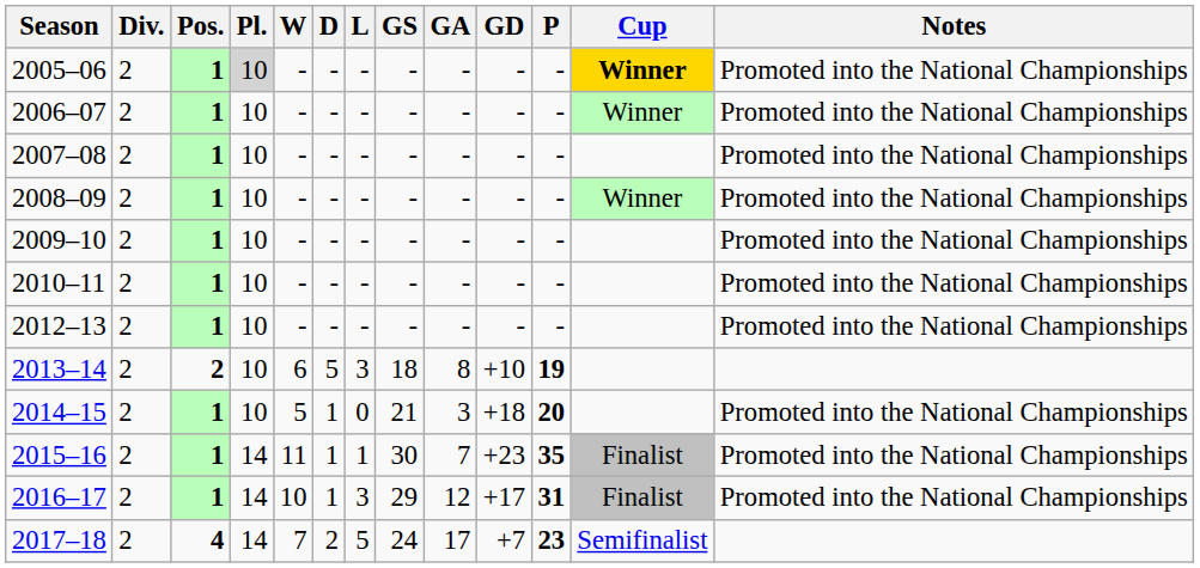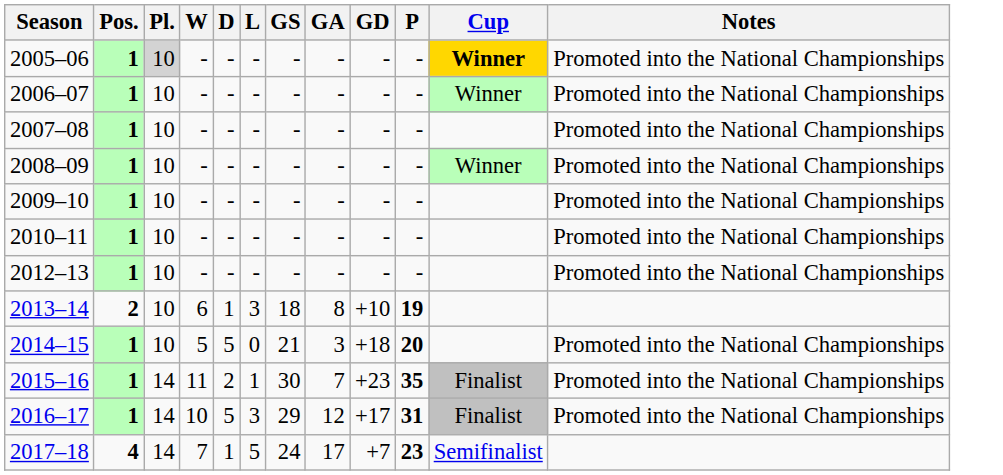 <table class="wikitable">
 <tr style="background:#efefef;">
 <th>Season</th>
-<th>Div.</th>
 <th>Pos.</th>
 <th>Pl.</th>
 <th>W</th>
 <th>D</th>
 <th>L</th>
 <th>GS</th>
 <th>GA</th>
 <th>GD</th>
 <th>P</th>
 <th><a href='#'>Cup</a></th>
 <th>Notes</th>
 </tr>
 <tr>
 <td>2005–06</td>
-<td>2</td>
 <td align=right bgcolor=B9FFB9><strong>1</strong></td>
 <td align=right style="background: lightgrey;">10</td>
 <td align=right>-</td>
 <td align=right>-</td>
 <td align=right>-</td>
 <td align=right>-</td>
 <td align=right>-</td>
 <td align=right>-</td>
 <td align=right>-</td>
 <td align=center bgcolor=gold><strong>Winner</strong></td>
 <td>Promoted into the National Championships</td>
 </tr>
 <tr>
 <td>2006–07</td>
-<td>2</td>
 <td align=right bgcolor=B9FFB9><strong>1</strong></td>
 <td align=right>10</td>
 <td align=right>-</td>
 <td align=right>-</td>
 <td align=right>-</td>
 <td align=right>-</td>
 <td align=right>-</td>
 <td align=right>-</td>
 <td align=right>-</td>
 <td align=center bgcolor=#B9FFB9>Winner</td>
 <td>Promoted into the National Championships</td>
 </tr>
 <tr>
 <td>2007–08</td>
-<td>2</td>
 <td align=right bgcolor=#B9FFB9><strong>1</strong></td>
 <td align=right>10</td>
 <td align=right>-</td>
 <td align=right>-</td>
 <td align=right>-</td>
 <td align=right>-</td>
 <td align=right>-</td>
 <td align=right>-</td>
 <td align=right>-</td>
 <td></td>
 <td>Promoted into the National Championships</td>
 </tr>
 <tr>
 <td>2008–09</td>
-<td>2</td>
 <td align=right bgcolor=#B9FFB9><strong>1</strong></td>
 <td align=right>10</td>
 <td align=right>-</td>
 <td align=right>-</td>
 <td align=right>-</td>
 <td align=right>-</td>
 <td align=right>-</td>
 <td align=right>-</td>
 <td align=right>-</td>
 <td align=center bgcolor=#B9FFB9>Winner</td>
 <td>Promoted into the National Championships</td>
 </tr>
 <tr>
 <td>2009–10</td>
-<td>2</td>
 <td align=right bgcolor=B9FFB9><strong>1</strong></td>
 <td align=right>10</td>
 <td align=right>-</td>
 <td align=right>-</td>
 <td align=right>-</td>
 <td align=right>-</td>
 <td align=right>-</td>
 <td align=right>-</td>
 <td align=right>-</td>
 <td></td>
 <td>Promoted into the National Championships</td>
 </tr>
 <tr>
 <td>2010–11</td>
-<td>2</td>
 <td align=right bgcolor=#B9FFB9><strong>1</strong></td>
 <td align=right>10</td>
 <td align=right>-</td>
 <td align=right>-</td>
 <td align=right>-</td>
 <td align=right>-</td>
 <td align=right>-</td>
 <td align=right>-</td>
 <td align=right>-</td>
 <td></td>
 <td>Promoted into the National Championships</td>
 </tr>
 <tr>
 <td>2012–13</td>
-<td>2</td>
 <td align=right bgcolor=#B9FFB9><strong>1</strong></td>
 <td align=right>10</td>
 <td align=right>-</td>
 <td align=right>-</td>
 <td align=right>-</td>
 <td align=right>-</td>
 <td align=right>-</td>
 <td align=right>-</td>
 <td align=right>-</td>
 <td></td>
 <td>Promoted into the National Championships</td>
 </tr>
 <tr>
 <td><a href='#'>2013–14</a></td>
-<td>2</td>
 <td align=right><strong>2</strong></td>
 <td align=right>10</td>
 <td align=right>6</td>
-<td align=right>5</td>
+<td align=right>1</td>
 <td align=right>3</td>
 <td align=right>18</td>
 <td align=right>8</td>
 <td align=right>+10</td>
 <td align=right><strong>19</strong></td>
 <td></td>
 <td></td>
 </tr>
 <tr>
 <td><a href='#'>2014–15</a></td>
-<td>2</td>
 <td align=right bgcolor=#B9FFB9><strong>1</strong></td>
 <td align=right>10</td>
 <td align=right>5</td>
-<td align=right>1</td>
+<td align=right>5</td>
 <td align=right>0</td>
 <td align=right>21</td>
 <td align=right>3</td>
 <td align=right>+18</td>
 <td align=right><strong>20</strong></td>
 <td></td>
 <td>Promoted into the National Championships</td>
 </tr>
 <tr>
 <td><a href='#'>2015–16</a></td>
-<td>2</td>
 <td align=right bgcolor=#B9FFB9><strong>1</strong></td>
 <td align=right>14</td>
 <td align=right>11</td>
-<td align=right>1</td>
+<td align=right>2</td>
 <td align=right>1</td>
 <td align=right>30</td>
 <td align=right>7</td>
 <td align=right>+23</td>
 <td align=right><strong>35</strong></td>
 <td align=center bgcolor=silver>Finalist</td>
 <td>Promoted into the National Championships</td>
 </tr>
 <tr>
 <td><a href='#'>2016–17</a></td>
-<td>2</td>
 <td align=right bgcolor=#B9FFB9><strong>1</strong></td>
 <td align=right>14</td>
 <td align=right>10</td>
-<td align=right>1</td>
+<td align=right>5</td>
 <td align=right>3</td>
 <td align=right>29</td>
 <td align=right>12</td>
 <td align=right>+17</td>
 <td align=right><strong>31</strong></td>
 <td align=center bgcolor=silver>Finalist</td>
 <td>Promoted into the National Championships</td>
 </tr>
 <tr>
 <td><a href='#'>2017–18</a></td>
-<td>2</td>
 <td align=right><strong>4</strong></td>
 <td align=right>14</td>
 <td align=right>7</td>
-<td align=right>2</td>
+<td align=right>1</td>
 <td align=right>5</td>
 <td align=right>24</td>
 <td align=right>17</td>
 <td align=right>+7</td>
 <td align=right><strong>23</strong></td>
 <td><a href='#'>Semifinalist</a></td>
 <td></td>
 </tr>
 </table>
